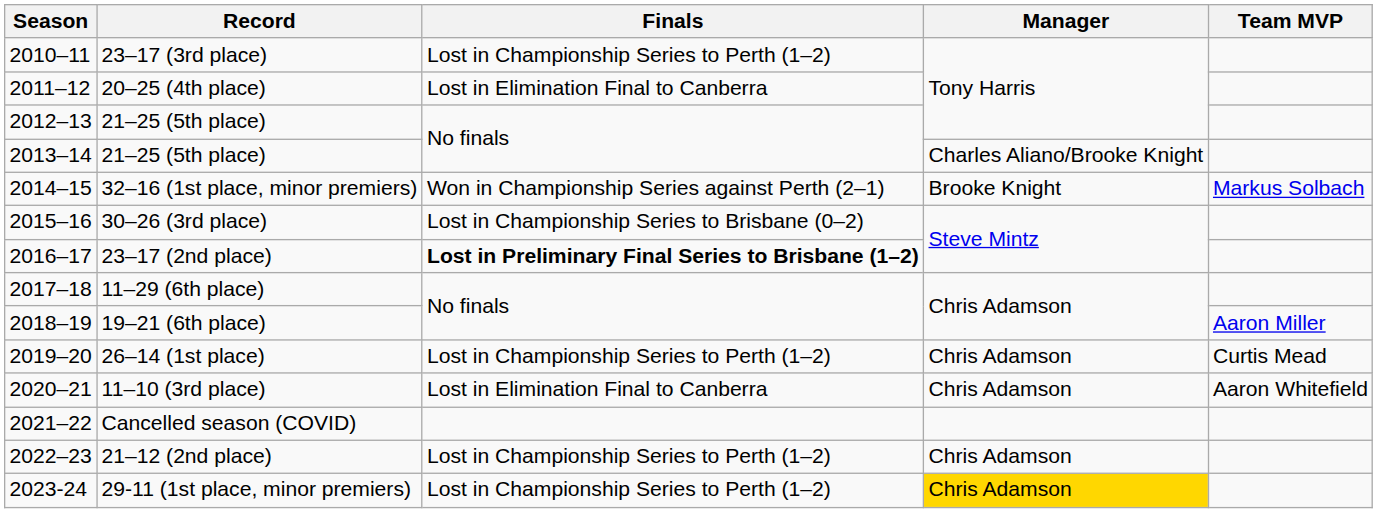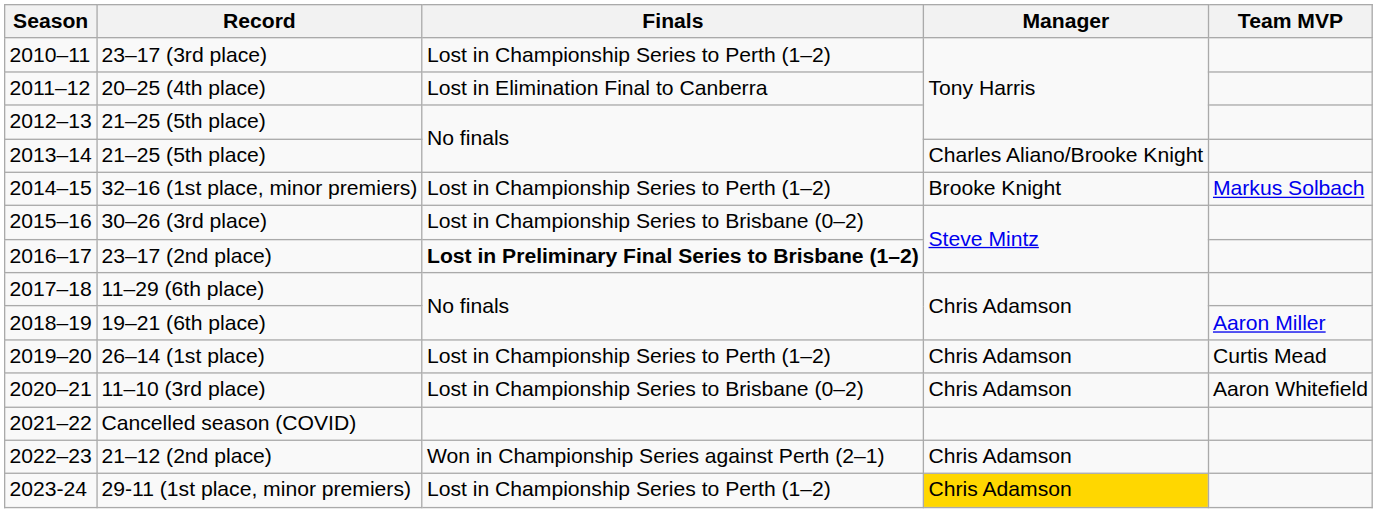 <table class="wikitable">
 <tr>
 <th>Season</th>
 <th>Record</th>
 <th>Finals</th>
 <th>Manager</th>
 <th>Team MVP</th>
 </tr>
 <tr>
 <td>2010–11</td>
 <td>23–17 (3rd place)</td>
 <td>Lost in Championship Series to Perth (1–2)</td>
 <td rowspan="3">Tony Harris</td>
 <td></td>
 </tr>
 <tr>
 <td>2011–12</td>
 <td>20–25 (4th place)</td>
 <td>Lost in Elimination Final to Canberra</td>
 <td></td>
 </tr>
 <tr>
 <td>2012–13</td>
 <td>21–25 (5th place)</td>
 <td rowspan="2">No finals</td>
 <td></td>
 </tr>
 <tr>
 <td>2013–14</td>
 <td>21–25 (5th place)</td>
 <td>Charles Aliano/Brooke Knight</td>
 <td></td>
 </tr>
 <tr>
 <td>2014–15</td>
 <td>32–16 (1st place, minor premiers)</td>
-<td>Won in Championship Series against Perth (2–1)</td>
+<td>Lost in Championship Series to Perth (1–2)</td>
 <td>Brooke Knight</td>
 <td><a href='#'>Markus Solbach</a></td>
 </tr>
 <tr>
 <td>2015–16</td>
 <td>30–26 (3rd place)</td>
 <td>Lost in Championship Series to Brisbane (0–2)</td>
 <td rowspan="2"><a href='#'>Steve Mintz</a></td>
 <td></td>
 </tr>
 <tr>
 <td>2016–17</td>
 <td>23–17 (2nd place)</td>
 <td><strong>Lost in Preliminary Final Series to Brisbane (1–2)</strong></td>
 <td></td>
 </tr>
 <tr>
 <td>2017–18</td>
 <td>11–29 (6th place)</td>
 <td rowspan="2">No finals</td>
 <td rowspan="2">Chris Adamson</td>
 <td></td>
 </tr>
 <tr>
 <td>2018–19</td>
 <td>19–21 (6th place)</td>
 <td><a href='#'>Aaron Miller</a></td>
 </tr>
 <tr>
 <td>2019–20</td>
 <td>26–14 (1st place)</td>
 <td>Lost in Championship Series to Perth (1–2)</td>
 <td>Chris Adamson</td>
 <td>Curtis Mead</td>
 </tr>
 <tr>
 <td>2020–21</td>
 <td>11–10 (3rd place)</td>
-<td>Lost in Elimination Final to Canberra</td>
+<td>Lost in Championship Series to Brisbane (0–2)</td>
 <td>Chris Adamson</td>
 <td>Aaron Whitefield</td>
 </tr>
 <tr>
 <td>2021–22</td>
 <td>Cancelled season (COVID)</td>
 <td></td>
 <td></td>
 <td></td>
 </tr>
 <tr>
 <td>2022–23</td>
 <td>21–12 (2nd place)</td>
-<td>Lost in Championship Series to Perth (1–2)</td>
+<td>Won in Championship Series against Perth (2–1)</td>
 <td>Chris Adamson</td>
 <td></td>
 </tr>
 <tr>
 <td>2023-24</td>
 <td>29-11 (1st place, minor premiers)</td>
 <td>Lost in Championship Series to Perth (1–2)</td>
 <td style="background: gold;">Chris Adamson</td>
 <td></td>
 </tr>
 </table>
